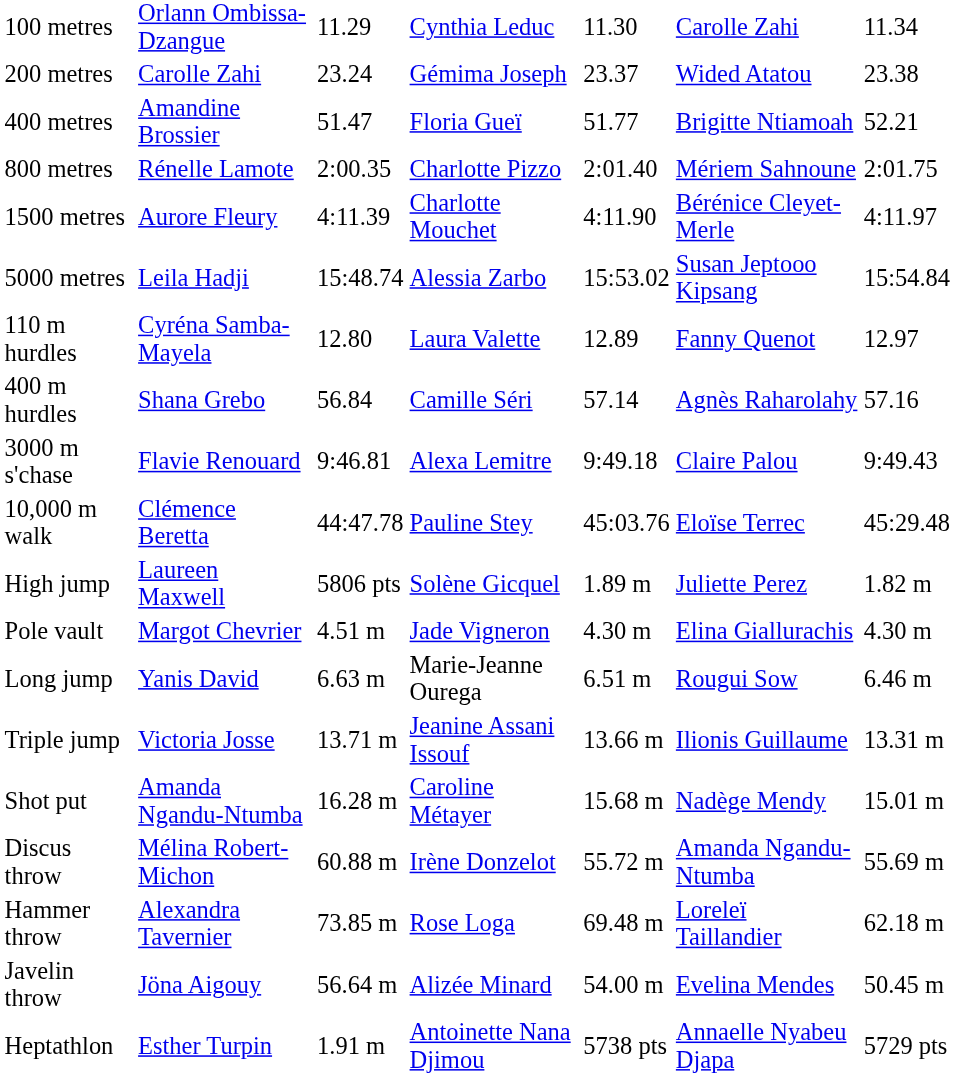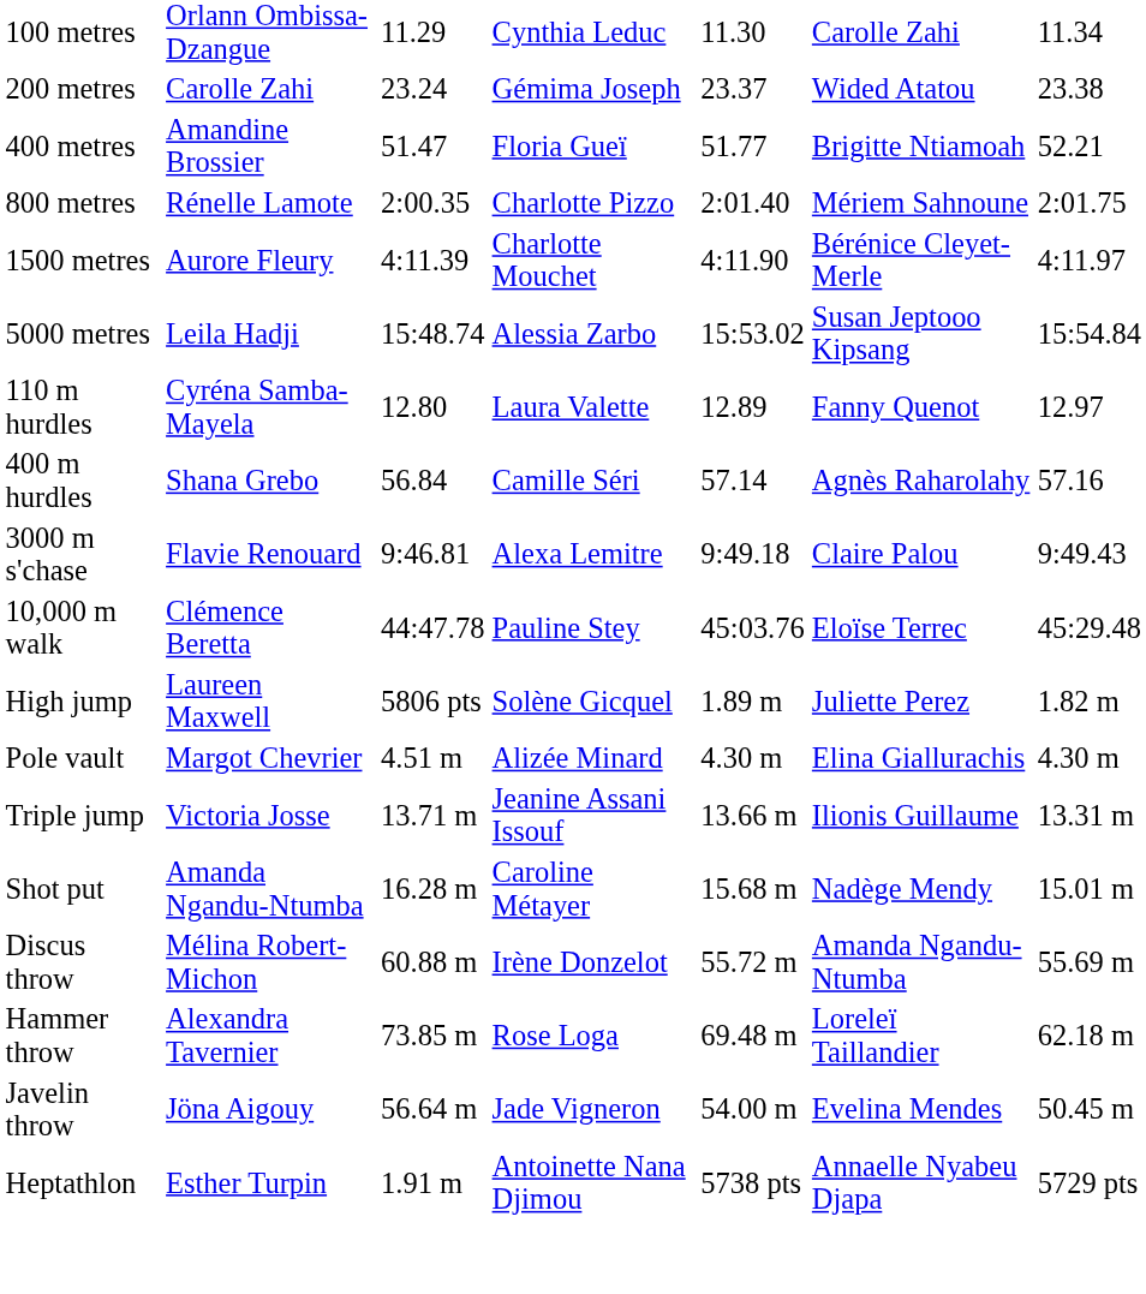 <table>
 <tr>
 <td>100 metres</td>
 <td><a href='#'>Orlann Ombissa-Dzangue</a></td>
 <td>11.29</td>
 <td><a href='#'>Cynthia Leduc</a></td>
 <td>11.30 </td>
 <td><a href='#'>Carolle Zahi</a></td>
 <td>11.34</td>
 </tr>
 <tr>
 <td>200 metres</td>
 <td><a href='#'>Carolle Zahi</a></td>
 <td>23.24</td>
 <td><a href='#'>Gémima Joseph</a></td>
 <td>23.37</td>
 <td><a href='#'>Wided Atatou</a></td>
 <td>23.38</td>
 </tr>
 <tr>
 <td>400 metres</td>
 <td><a href='#'>Amandine Brossier</a></td>
 <td>51.47</td>
 <td><a href='#'>Floria Gueï</a></td>
 <td>51.77</td>
 <td><a href='#'>Brigitte Ntiamoah</a></td>
 <td>52.21 </td>
 </tr>
 <tr>
 <td>800 metres</td>
 <td><a href='#'>Rénelle Lamote</a></td>
 <td>2:00.35</td>
 <td><a href='#'>Charlotte Pizzo</a></td>
 <td>2:01.40</td>
 <td><a href='#'>Mériem Sahnoune</a></td>
 <td>2:01.75 </td>
 </tr>
 <tr>
 <td>1500 metres</td>
 <td><a href='#'>Aurore Fleury</a></td>
 <td>4:11.39</td>
 <td><a href='#'>Charlotte Mouchet</a></td>
 <td>4:11.90 </td>
 <td><a href='#'>Bérénice Cleyet-Merle</a></td>
 <td>4:11.97</td>
 </tr>
 <tr>
 <td>5000 metres</td>
 <td><a href='#'>Leila Hadji</a></td>
 <td>15:48.74 </td>
 <td><a href='#'>Alessia Zarbo</a></td>
 <td>15:53.02</td>
 <td><a href='#'>Susan Jeptooo Kipsang</a></td>
 <td>15:54.84</td>
 </tr>
 <tr>
 <td>110 m hurdles</td>
 <td><a href='#'>Cyréna Samba-Mayela</a></td>
 <td>12.80</td>
 <td><a href='#'>Laura Valette</a></td>
 <td>12.89</td>
 <td><a href='#'>Fanny Quenot</a></td>
 <td>12.97</td>
 </tr>
 <tr>
 <td>400 m hurdles</td>
 <td><a href='#'>Shana Grebo</a></td>
 <td>56.84 </td>
 <td><a href='#'>Camille Séri</a></td>
 <td>57.14 </td>
 <td><a href='#'>Agnès Raharolahy</a></td>
 <td>57.16 </td>
 </tr>
 <tr>
 <td>3000 m s'chase</td>
 <td><a href='#'>Flavie Renouard</a></td>
 <td>9:46.81</td>
 <td><a href='#'>Alexa Lemitre</a></td>
 <td>9:49.18 </td>
 <td><a href='#'>Claire Palou</a></td>
 <td>9:49.43</td>
 </tr>
 <tr>
 <td>10,000 m walk</td>
 <td><a href='#'>Clémence Beretta</a></td>
 <td>44:47.78 </td>
 <td><a href='#'>Pauline Stey</a></td>
 <td>45:03.76 </td>
 <td><a href='#'>Eloïse Terrec</a></td>
 <td>45:29.48 </td>
 </tr>
 <tr>
 <td>High jump</td>
 <td><a href='#'>Laureen Maxwell</a></td>
 <td>5806 pts</td>
 <td><a href='#'>Solène Gicquel</a></td>
 <td>1.89 m </td>
 <td><a href='#'>Juliette Perez</a></td>
 <td>1.82 m</td>
 </tr>
 <tr>
 <td>Pole vault</td>
 <td><a href='#'>Margot Chevrier</a></td>
 <td>4.51 m </td>
-<td><a href='#'>Jade Vigneron</a></td>
+<td><a href='#'>Alizée Minard</a></td>
 <td>4.30 m </td>
 <td><a href='#'>Elina Giallurachis</a></td>
 <td>4.30 m</td>
-</tr>
-<tr>
-<td>Long jump</td>
-<td><a href='#'>Yanis David</a></td>
-<td>6.63 m</td>
-<td>Marie-Jeanne Ourega</td>
-<td>6.51 m</td>
-<td><a href='#'>Rougui Sow</a></td>
-<td>6.46 m</td>
 </tr>
 <tr>
 <td>Triple jump</td>
 <td><a href='#'>Victoria Josse</a></td>
 <td>13.71 m </td>
 <td><a href='#'>Jeanine Assani Issouf</a></td>
 <td>13.66 m</td>
 <td><a href='#'>Ilionis Guillaume</a></td>
 <td>13.31 m</td>
 </tr>
 <tr>
 <td>Shot put</td>
 <td><a href='#'>Amanda Ngandu-Ntumba</a></td>
 <td>16.28 m </td>
 <td><a href='#'>Caroline Métayer</a></td>
 <td>15.68 m</td>
 <td><a href='#'>Nadège Mendy</a></td>
 <td>15.01 m</td>
 </tr>
 <tr>
 <td>Discus throw</td>
 <td><a href='#'>Mélina Robert-Michon</a></td>
 <td>60.88 m</td>
 <td><a href='#'>Irène Donzelot</a></td>
 <td>55.72 m</td>
 <td><a href='#'>Amanda Ngandu-Ntumba</a></td>
 <td>55.69 m</td>
 </tr>
 <tr>
 <td>Hammer throw</td>
 <td><a href='#'>Alexandra Tavernier</a></td>
 <td>73.85 m</td>
 <td><a href='#'>Rose Loga</a></td>
 <td>69.48 m</td>
 <td><a href='#'>Loreleï Taillandier</a></td>
 <td>62.18 m</td>
 </tr>
 <tr>
 <td>Javelin throw</td>
 <td><a href='#'>Jöna Aigouy</a></td>
 <td>56.64 m</td>
-<td><a href='#'>Alizée Minard</a></td>
+<td><a href='#'>Jade Vigneron</a></td>
 <td>54.00 m</td>
 <td><a href='#'>Evelina Mendes</a></td>
 <td>50.45 m</td>
 </tr>
 <tr>
 <td>Heptathlon</td>
 <td><a href='#'>Esther Turpin</a></td>
 <td>1.91 m </td>
 <td><a href='#'>Antoinette Nana Djimou</a></td>
 <td>5738 pts</td>
 <td><a href='#'>Annaelle Nyabeu Djapa</a></td>
 <td>5729 pts</td>
 </tr>
 </table>
